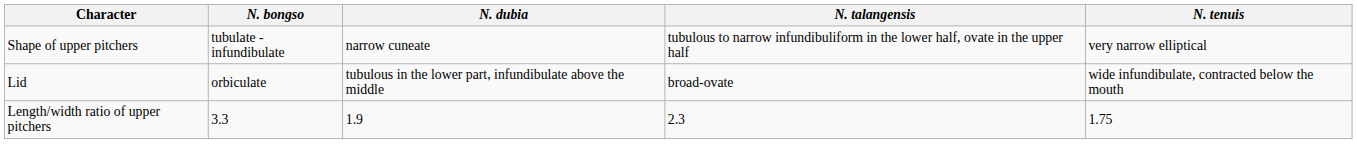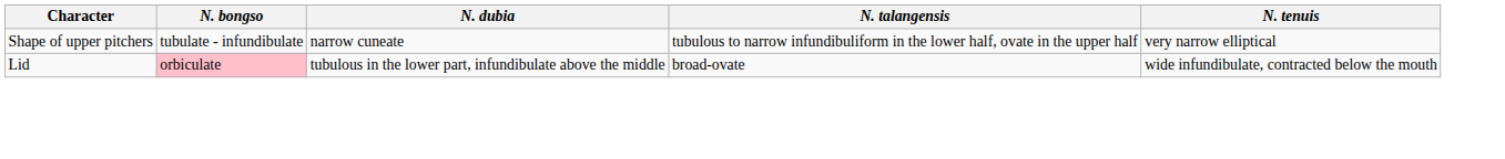 <table class="wikitable" text-align: left;">
 <tr>
 <th>Character</th>
 <th><em>N. bongso</em></th>
 <th><em>N. dubia</em></th>
 <th><em>N. talangensis</em></th>
 <th><em>N. tenuis</em></th>
 </tr>
 <tr>
 <td>Shape of upper pitchers</td>
 <td>tubulate - infundibulate</td>
 <td>narrow cuneate</td>
 <td>tubulous to narrow infundibuliform in the lower half, ovate in the upper half</td>
 <td>very narrow elliptical</td>
 </tr>
 <tr>
 <td>Lid</td>
-<td>orbiculate</td>
+<td style="background: pink;">orbiculate</td>
 <td>tubulous in the lower part, infundibulate above the middle</td>
 <td>broad-ovate</td>
 <td>wide infundibulate, contracted below the mouth</td>
 </tr>
-<tr>
-<td>Length/width ratio of upper pitchers</td>
-<td>3.3</td>
-<td>1.9</td>
-<td>2.3</td>
-<td>1.75</td>
-</tr>
 </table>
